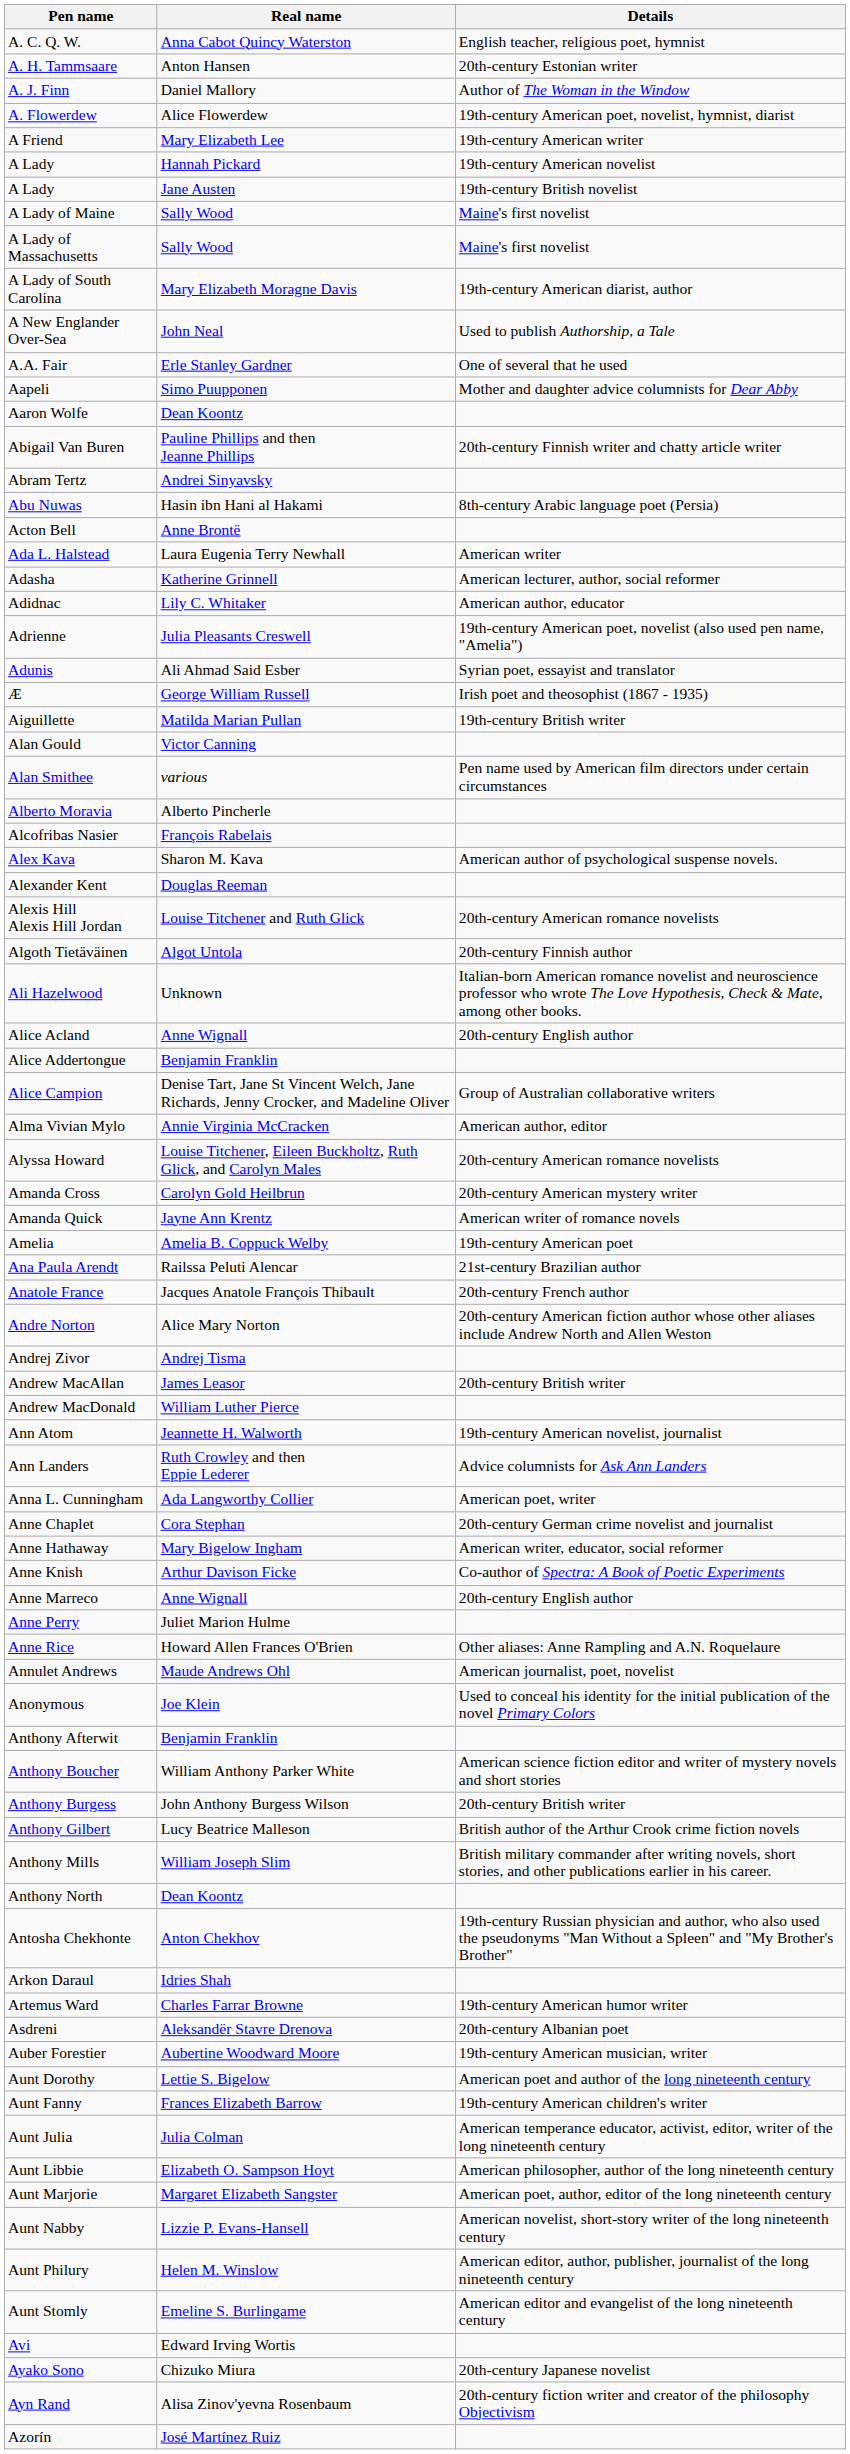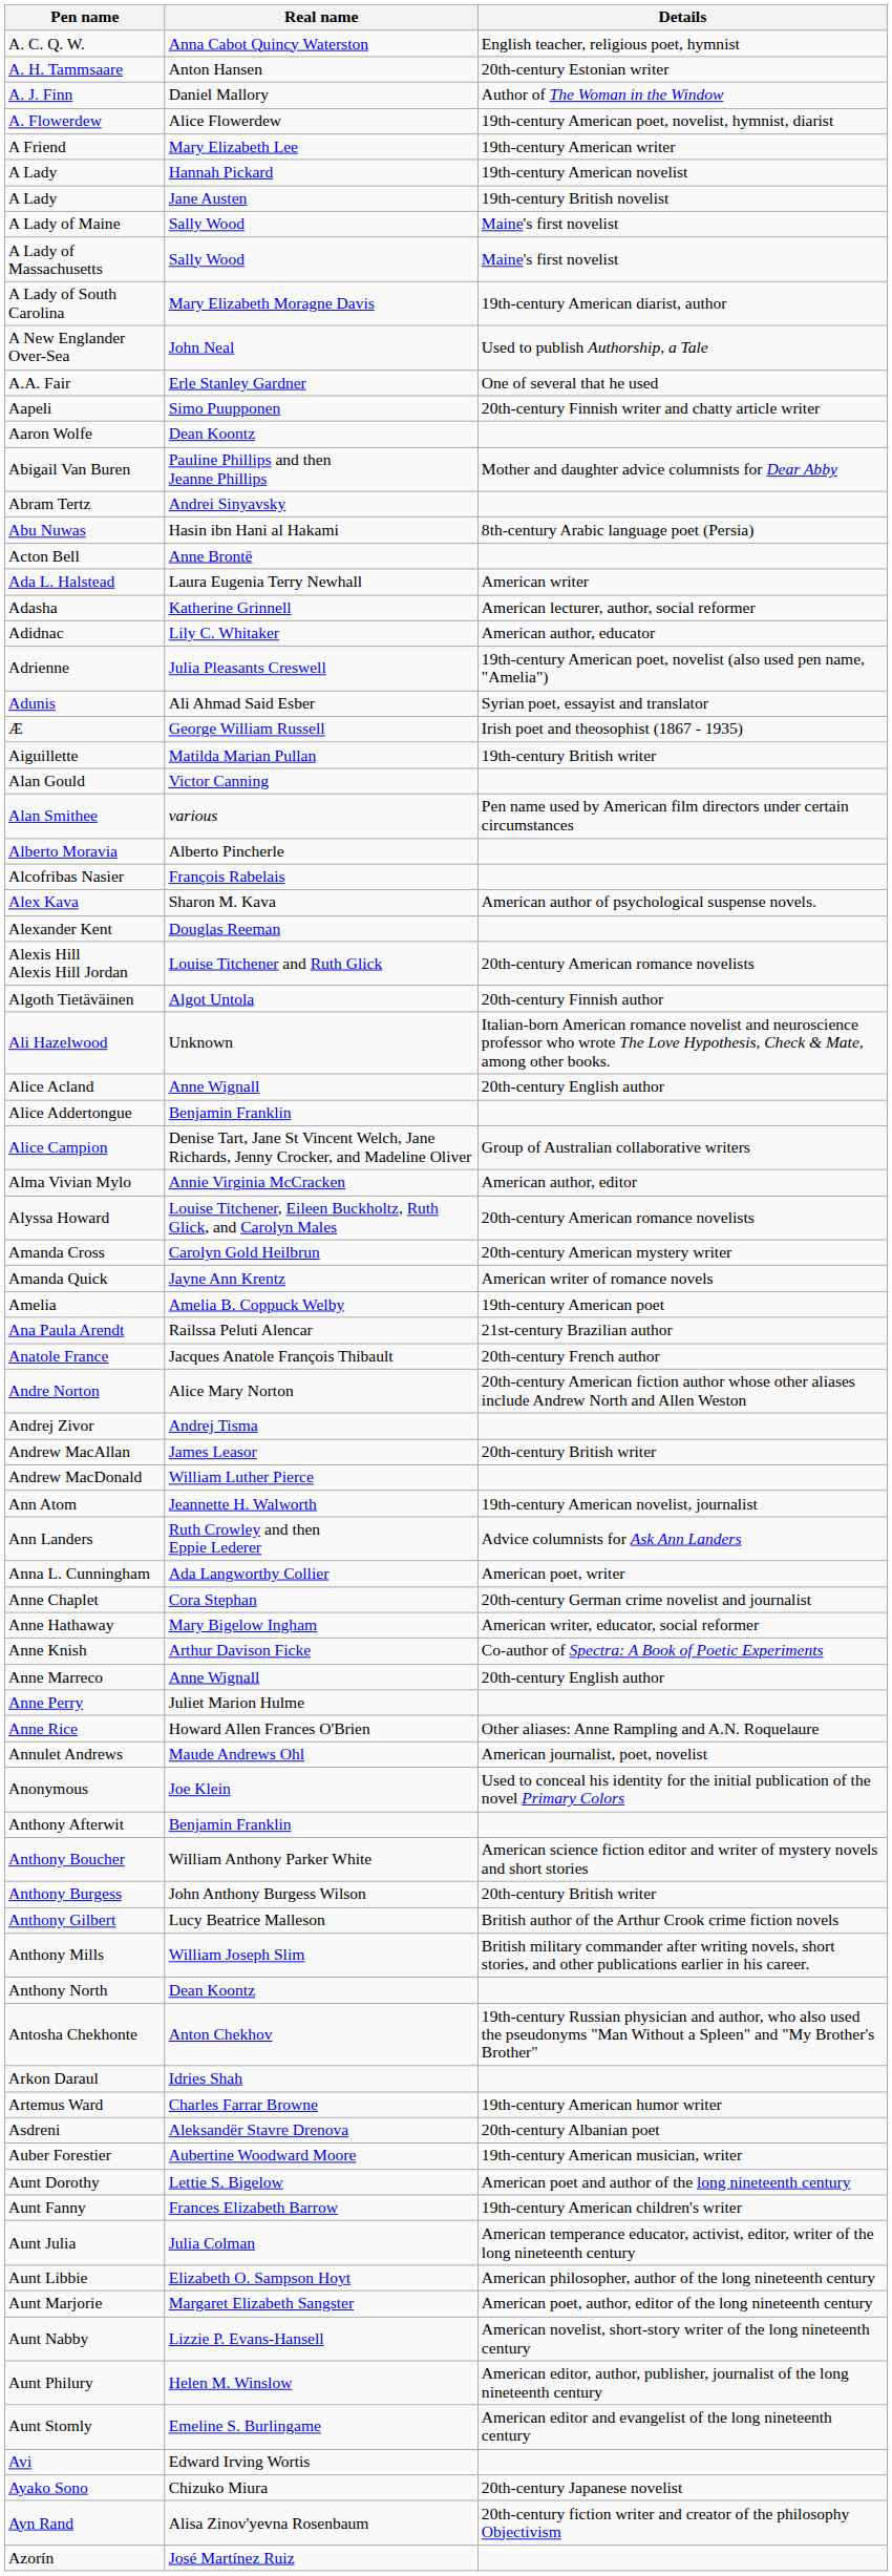 <table class="wikitable sortable">
 <tr>
 <th style="width:150px;">Pen name</th>
 <th style="width:300px;">Real name</th>
 <th class=unsortable>Details</th>
 </tr>
 <tr>
 <td>A. C. Q. W.</td>
 <td><a href='#'>Anna Cabot Quincy Waterston</a></td>
 <td>English teacher, religious poet, hymnist</td>
 </tr>
 <tr>
 <td><a href='#'>A. H. Tammsaare</a></td>
 <td>Anton Hansen</td>
 <td>20th-century Estonian writer</td>
 </tr>
 <tr>
 <td><a href='#'>A. J. Finn</a></td>
 <td>Daniel Mallory</td>
 <td>Author of <em><a href='#'>The Woman in the Window</a></em></td>
 </tr>
 <tr>
 <td><a href='#'>A. Flowerdew</a></td>
 <td>Alice Flowerdew</td>
 <td>19th-century American poet, novelist, hymnist, diarist</td>
 </tr>
 <tr>
 <td>A Friend</td>
 <td><a href='#'>Mary Elizabeth Lee</a></td>
 <td>19th-century American writer</td>
 </tr>
 <tr>
 <td>A Lady</td>
 <td><a href='#'>Hannah Pickard</a></td>
 <td>19th-century American novelist</td>
 </tr>
 <tr>
 <td>A Lady</td>
 <td><a href='#'>Jane Austen</a></td>
 <td>19th-century British novelist</td>
 </tr>
 <tr>
 <td>A Lady of Maine</td>
 <td><a href='#'>Sally Wood</a></td>
 <td><a href='#'>Maine</a>'s first novelist</td>
 </tr>
 <tr>
 <td>A Lady of Massachusetts</td>
 <td><a href='#'>Sally Wood</a></td>
 <td><a href='#'>Maine</a>'s first novelist</td>
 </tr>
 <tr>
 <td>A Lady of South Carolina</td>
 <td><a href='#'>Mary Elizabeth Moragne Davis</a></td>
 <td>19th-century American diarist, author</td>
 </tr>
 <tr>
 <td>A New Englander Over-Sea</td>
 <td><a href='#'>John Neal</a></td>
 <td>Used to publish <em>Authorship, a Tale</em></td>
 </tr>
 <tr>
 <td>A.A. Fair</td>
 <td><a href='#'>Erle Stanley Gardner</a></td>
 <td>One of several that he used</td>
 </tr>
 <tr>
 <td>Aapeli</td>
 <td><a href='#'>Simo Puupponen</a></td>
-<td>Mother and daughter advice columnists for <em><a href='#'>Dear Abby</a></em></td>
+<td>20th-century Finnish writer and chatty article writer</td>
 </tr>
 <tr>
 <td>Aaron Wolfe</td>
 <td><a href='#'>Dean Koontz</a></td>
 <td></td>
 </tr>
 <tr>
 <td>Abigail Van Buren</td>
 <td><a href='#'>Pauline Phillips</a> and then<br><a href='#'>Jeanne Phillips</a></td>
-<td>20th-century Finnish writer and chatty article writer</td>
+<td>Mother and daughter advice columnists for <em><a href='#'>Dear Abby</a></em></td>
 </tr>
 <tr>
 <td>Abram Tertz</td>
 <td><a href='#'>Andrei Sinyavsky</a></td>
 <td></td>
 </tr>
 <tr>
 <td><a href='#'>Abu Nuwas</a></td>
 <td>Hasin ibn Hani al Hakami</td>
 <td>8th-century Arabic language poet (Persia)</td>
 </tr>
 <tr>
 <td>Acton Bell</td>
 <td><a href='#'>Anne Brontë</a></td>
 <td></td>
 </tr>
 <tr>
 <td><a href='#'>Ada L. Halstead</a></td>
 <td>Laura Eugenia Terry Newhall</td>
 <td>American writer</td>
 </tr>
 <tr>
 <td>Adasha</td>
 <td><a href='#'>Katherine Grinnell</a></td>
 <td>American lecturer, author, social reformer</td>
 </tr>
 <tr>
 <td>Adidnac</td>
 <td><a href='#'>Lily C. Whitaker</a></td>
 <td>American author, educator</td>
 </tr>
 <tr>
 <td>Adrienne</td>
 <td><a href='#'>Julia Pleasants Creswell</a></td>
 <td>19th-century American poet, novelist (also used pen name, "Amelia")</td>
 </tr>
 <tr>
 <td><a href='#'>Adunis</a></td>
 <td>Ali Ahmad Said Esber</td>
 <td>Syrian poet, essayist and translator</td>
 </tr>
 <tr>
 <td>Æ</td>
 <td><a href='#'>George William Russell</a></td>
 <td>Irish poet and theosophist (1867 - 1935)</td>
 </tr>
 <tr>
 <td>Aiguillette</td>
 <td><a href='#'>Matilda Marian Pullan</a></td>
 <td>19th-century British writer</td>
 </tr>
 <tr>
 <td>Alan Gould</td>
 <td><a href='#'>Victor Canning</a></td>
 <td></td>
 </tr>
 <tr>
 <td><a href='#'>Alan Smithee</a></td>
 <td><em>various</em></td>
 <td>Pen name used by American film directors under certain circumstances</td>
 </tr>
 <tr>
 <td><a href='#'>Alberto Moravia</a></td>
 <td>Alberto Pincherle</td>
 <td></td>
 </tr>
 <tr>
 <td>Alcofribas Nasier</td>
 <td><a href='#'>François Rabelais</a></td>
 <td></td>
 </tr>
 <tr>
 <td><a href='#'>Alex Kava</a></td>
 <td>Sharon M. Kava</td>
 <td>American author of psychological suspense novels.</td>
 </tr>
 <tr>
 <td>Alexander Kent</td>
 <td><a href='#'>Douglas Reeman</a></td>
 <td></td>
 </tr>
 <tr>
 <td>Alexis Hill <br> Alexis Hill Jordan</td>
 <td><a href='#'>Louise Titchener</a> and <a href='#'>Ruth Glick</a></td>
 <td>20th-century American romance novelists</td>
 </tr>
 <tr>
 <td>Algoth Tietäväinen</td>
 <td><a href='#'>Algot Untola</a></td>
 <td>20th-century Finnish author</td>
 </tr>
 <tr>
 <td><a href='#'>Ali Hazelwood</a></td>
 <td>Unknown</td>
 <td>Italian-born American romance novelist and neuroscience professor who wrote <em>The Love Hypothesis</em>, <em>Check & Mate</em>, among other books.</td>
 </tr>
 <tr>
 <td>Alice Acland</td>
 <td><a href='#'>Anne Wignall</a></td>
 <td>20th-century English author</td>
 </tr>
 <tr>
 <td>Alice Addertongue</td>
 <td><a href='#'>Benjamin Franklin</a></td>
 <td></td>
 </tr>
 <tr>
 <td><a href='#'>Alice Campion</a></td>
 <td>Denise Tart, Jane St Vincent Welch, Jane Richards, Jenny Crocker, and Madeline Oliver</td>
 <td>Group of Australian collaborative writers</td>
 </tr>
 <tr>
 <td>Alma Vivian Mylo</td>
 <td><a href='#'>Annie Virginia McCracken</a></td>
 <td>American author, editor</td>
 </tr>
 <tr>
 <td>Alyssa Howard</td>
 <td><a href='#'>Louise Titchener</a>, <a href='#'>Eileen Buckholtz</a>, <a href='#'>Ruth Glick</a>, and <a href='#'>Carolyn Males</a></td>
 <td>20th-century American romance novelists</td>
 </tr>
 <tr>
 <td>Amanda Cross</td>
 <td><a href='#'>Carolyn Gold Heilbrun</a></td>
 <td>20th-century American mystery writer</td>
 </tr>
 <tr>
 <td>Amanda Quick</td>
 <td><a href='#'>Jayne Ann Krentz</a></td>
 <td>American writer of romance novels</td>
 </tr>
 <tr>
 <td>Amelia</td>
 <td><a href='#'>Amelia B. Coppuck Welby</a></td>
 <td>19th-century American poet</td>
 </tr>
 <tr>
 <td><a href='#'>Ana Paula Arendt</a></td>
 <td>Railssa Peluti Alencar</td>
 <td>21st-century Brazilian author</td>
 </tr>
 <tr>
 <td><a href='#'>Anatole France</a></td>
 <td>Jacques Anatole François Thibault</td>
 <td>20th-century French author</td>
 </tr>
 <tr>
 <td><a href='#'>Andre Norton</a></td>
 <td>Alice Mary Norton</td>
 <td>20th-century American fiction author whose other aliases include Andrew North and Allen Weston</td>
 </tr>
 <tr>
 <td>Andrej Zivor</td>
 <td><a href='#'>Andrej Tisma</a></td>
 <td></td>
 </tr>
 <tr>
 <td>Andrew MacAllan</td>
 <td><a href='#'>James Leasor</a></td>
 <td>20th-century British writer</td>
 </tr>
 <tr>
 <td>Andrew MacDonald</td>
 <td><a href='#'>William Luther Pierce</a></td>
 <td></td>
 </tr>
 <tr>
 <td>Ann Atom</td>
 <td><a href='#'>Jeannette H. Walworth</a></td>
 <td>19th-century American novelist, journalist</td>
 </tr>
 <tr>
 <td>Ann Landers</td>
 <td><a href='#'>Ruth Crowley</a> and then<br><a href='#'>Eppie Lederer</a></td>
 <td>Advice columnists for <em><a href='#'>Ask Ann Landers</a></em></td>
 </tr>
 <tr>
 <td>Anna L. Cunningham</td>
 <td><a href='#'>Ada Langworthy Collier</a></td>
 <td>American poet, writer</td>
 </tr>
 <tr>
 <td>Anne Chaplet</td>
 <td><a href='#'>Cora Stephan</a></td>
 <td>20th-century German crime novelist and journalist</td>
 </tr>
 <tr>
 <td>Anne Hathaway</td>
 <td><a href='#'>Mary Bigelow Ingham</a></td>
 <td>American writer, educator, social reformer</td>
 </tr>
 <tr>
 <td>Anne Knish</td>
 <td><a href='#'>Arthur Davison Ficke</a></td>
 <td>Co-author of <em><a href='#'>Spectra: A Book of Poetic Experiments</a></em></td>
 </tr>
 <tr>
 <td>Anne Marreco</td>
 <td><a href='#'>Anne Wignall</a></td>
 <td>20th-century English author</td>
 </tr>
 <tr>
 <td><a href='#'>Anne Perry</a></td>
 <td>Juliet Marion Hulme</td>
 <td></td>
 </tr>
 <tr>
 <td><a href='#'>Anne Rice</a></td>
 <td>Howard Allen Frances O'Brien</td>
 <td>Other aliases: Anne Rampling and A.N. Roquelaure</td>
 </tr>
 <tr>
 <td>Annulet Andrews</td>
 <td><a href='#'>Maude Andrews Ohl</a></td>
 <td>American journalist, poet, novelist</td>
 </tr>
 <tr>
 <td>Anonymous</td>
 <td><a href='#'>Joe Klein</a></td>
 <td>Used to conceal his identity for the initial publication of the novel <em><a href='#'>Primary Colors</a></em></td>
 </tr>
 <tr>
 <td>Anthony Afterwit</td>
 <td><a href='#'>Benjamin Franklin</a></td>
 <td></td>
 </tr>
 <tr>
 <td><a href='#'>Anthony Boucher</a></td>
 <td>William Anthony Parker White</td>
 <td>American science fiction editor and writer of mystery novels and short stories</td>
 </tr>
 <tr>
 <td><a href='#'>Anthony Burgess</a></td>
 <td>John Anthony Burgess Wilson</td>
 <td>20th-century British writer</td>
 </tr>
 <tr>
 <td><a href='#'>Anthony Gilbert</a></td>
 <td>Lucy Beatrice Malleson</td>
 <td>British author of the Arthur Crook crime fiction novels</td>
 </tr>
 <tr>
 <td>Anthony Mills</td>
 <td><a href='#'>William Joseph Slim</a></td>
 <td>British military commander after writing novels, short stories, and other publications earlier in his career.</td>
 </tr>
 <tr>
 <td>Anthony North</td>
 <td><a href='#'>Dean Koontz</a></td>
 <td></td>
 </tr>
 <tr>
 <td>Antosha Chekhonte</td>
 <td><a href='#'>Anton Chekhov</a></td>
 <td>19th-century Russian physician and author, who also used the pseudonyms "Man Without a Spleen" and "My Brother's Brother"</td>
 </tr>
 <tr>
 <td>Arkon Daraul</td>
 <td><a href='#'>Idries Shah</a></td>
 <td></td>
 </tr>
 <tr>
 <td>Artemus Ward</td>
 <td><a href='#'>Charles Farrar Browne</a></td>
 <td>19th-century American humor writer</td>
 </tr>
 <tr>
 <td>Asdreni</td>
 <td><a href='#'>Aleksandër Stavre Drenova</a></td>
 <td>20th-century Albanian poet</td>
 </tr>
 <tr>
 <td>Auber Forestier</td>
 <td><a href='#'>Aubertine Woodward Moore</a></td>
 <td>19th-century American musician, writer</td>
 </tr>
 <tr>
 <td>Aunt Dorothy</td>
 <td><a href='#'>Lettie S. Bigelow</a></td>
 <td>American poet and author of the <a href='#'>long nineteenth century</a></td>
 </tr>
 <tr>
 <td>Aunt Fanny</td>
 <td><a href='#'>Frances Elizabeth Barrow</a></td>
 <td>19th-century American children's writer</td>
 </tr>
 <tr>
 <td>Aunt Julia</td>
 <td><a href='#'>Julia Colman</a></td>
 <td>American temperance educator, activist, editor, writer of the long nineteenth century</td>
 </tr>
 <tr>
 <td>Aunt Libbie</td>
 <td><a href='#'>Elizabeth O. Sampson Hoyt</a></td>
 <td>American philosopher, author of the long nineteenth century</td>
 </tr>
 <tr>
 <td>Aunt Marjorie</td>
 <td><a href='#'>Margaret Elizabeth Sangster</a></td>
 <td>American poet, author, editor of the long nineteenth century</td>
 </tr>
 <tr>
 <td>Aunt Nabby</td>
 <td><a href='#'>Lizzie P. Evans-Hansell</a></td>
 <td>American novelist, short-story writer of the long nineteenth century</td>
 </tr>
 <tr>
 <td>Aunt Philury</td>
 <td><a href='#'>Helen M. Winslow</a></td>
 <td>American editor, author, publisher, journalist of the long nineteenth century</td>
 </tr>
 <tr>
 <td>Aunt Stomly</td>
 <td><a href='#'>Emeline S. Burlingame</a></td>
 <td>American editor and evangelist of the long nineteenth century</td>
 </tr>
 <tr>
 <td><a href='#'>Avi</a></td>
 <td>Edward Irving Wortis</td>
 <td></td>
 </tr>
 <tr>
 <td><a href='#'>Ayako Sono</a></td>
 <td>Chizuko Miura</td>
 <td>20th-century Japanese novelist</td>
 </tr>
 <tr>
 <td><a href='#'>Ayn Rand</a></td>
 <td>Alisa Zinov'yevna Rosenbaum</td>
 <td>20th-century fiction writer and creator of the philosophy <a href='#'>Objectivism</a></td>
 </tr>
 <tr>
 <td>Azorín</td>
 <td><a href='#'>José Martínez Ruiz</a></td>
 <td></td>
 </tr>
 </table>
